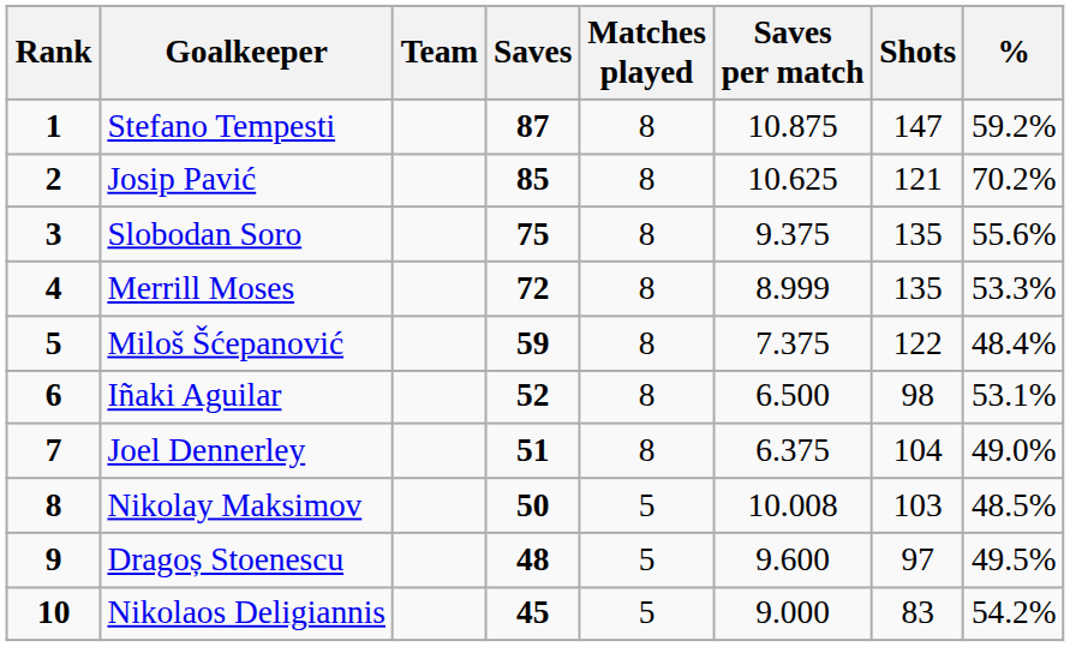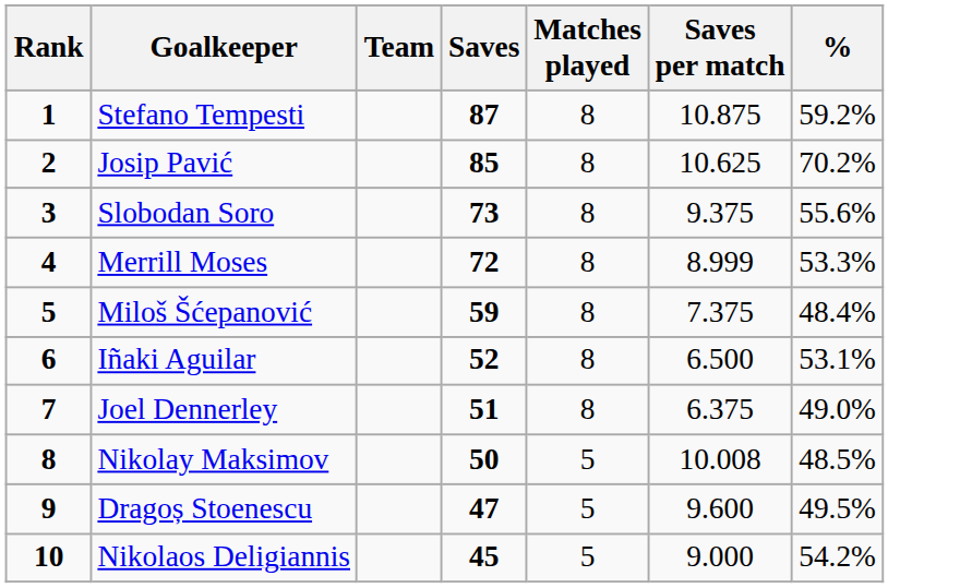 <table class="wikitable sortable" style="text-align: center; font-size: 90%; margin-left: 1em;">
 <tr>
 <th>Rank</th>
 <th>Goalkeeper</th>
 <th>Team</th>
 <th>Saves</th>
 <th>Matches<br>played</th>
 <th>Saves<br>per match</th>
-<th>Shots</th>
 <th>%</th>
 </tr>
 <tr>
 <td><strong>1</strong></td>
 <td style="text-align: left;" data-sort-value="Tempesti, Stefano"><a href='#'>Stefano Tempesti</a></td>
 <td style="text-align: left;"></td>
 <td><strong>87</strong></td>
 <td>8</td>
 <td>10.875</td>
-<td>147</td>
 <td>59.2%</td>
 </tr>
 <tr>
 <td><strong>2</strong></td>
 <td style="text-align: left;" data-sort-value="Pavić, Josip"><a href='#'>Josip Pavić</a></td>
 <td style="text-align: left;"></td>
 <td><strong>85</strong></td>
 <td>8</td>
 <td>10.625</td>
-<td>121</td>
 <td>70.2%</td>
 </tr>
 <tr>
 <td><strong>3</strong></td>
 <td style="text-align: left;" data-sort-value="Soro, Slobodan"><a href='#'>Slobodan Soro</a></td>
 <td style="text-align: left;"></td>
-<td><strong>75</strong></td>
+<td><strong>73</strong></td>
 <td>8</td>
 <td>9.375</td>
-<td>135</td>
 <td>55.6%</td>
 </tr>
 <tr>
 <td><strong>4</strong></td>
 <td style="text-align: left;" data-sort-value="Moses, Merrill"><a href='#'>Merrill Moses</a></td>
 <td style="text-align: left;"></td>
 <td><strong>72</strong></td>
 <td>8</td>
 <td>8.999</td>
-<td>135</td>
 <td>53.3%</td>
 </tr>
 <tr>
 <td><strong>5</strong></td>
 <td style="text-align: left;" data-sort-value="Šćepanović, Miloš"><a href='#'>Miloš Šćepanović</a></td>
 <td style="text-align: left;"></td>
 <td><strong>59</strong></td>
 <td>8</td>
 <td>7.375</td>
-<td>122</td>
 <td>48.4%</td>
 </tr>
 <tr>
 <td><strong>6</strong></td>
 <td style="text-align: left;" data-sort-value="Aguilar, Iñaki"><a href='#'>Iñaki Aguilar</a></td>
 <td style="text-align: left;"></td>
 <td><strong>52</strong></td>
 <td>8</td>
 <td>6.500</td>
-<td>98</td>
 <td>53.1%</td>
 </tr>
 <tr>
 <td><strong>7</strong></td>
 <td style="text-align: left;" data-sort-value="Dennerley, Joel"><a href='#'>Joel Dennerley</a></td>
 <td style="text-align: left;"></td>
 <td><strong>51</strong></td>
 <td>8</td>
 <td>6.375</td>
-<td>104</td>
 <td>49.0%</td>
 </tr>
 <tr>
 <td><strong>8</strong></td>
 <td style="text-align: left;" data-sort-value="Maksimov, Nikolay"><a href='#'>Nikolay Maksimov</a></td>
 <td style="text-align: left;"></td>
 <td><strong>50</strong></td>
 <td>5</td>
 <td>10.008</td>
-<td>103</td>
 <td>48.5%</td>
 </tr>
 <tr>
 <td><strong>9</strong></td>
 <td style="text-align: left;" data-sort-value="Stoenescu, Dragoș"><a href='#'>Dragoș Stoenescu</a></td>
 <td style="text-align: left;"></td>
-<td><strong>48</strong></td>
+<td><strong>47</strong></td>
 <td>5</td>
 <td>9.600</td>
-<td>97</td>
 <td>49.5%</td>
 </tr>
 <tr>
 <td><strong>10</strong></td>
 <td style="text-align: left;" data-sort-value="Deligiannis, Nikolaos"><a href='#'>Nikolaos Deligiannis</a></td>
 <td style="text-align: left;"></td>
 <td><strong>45</strong></td>
 <td>5</td>
 <td>9.000</td>
-<td>83</td>
 <td>54.2%</td>
 </tr>
 </table>
